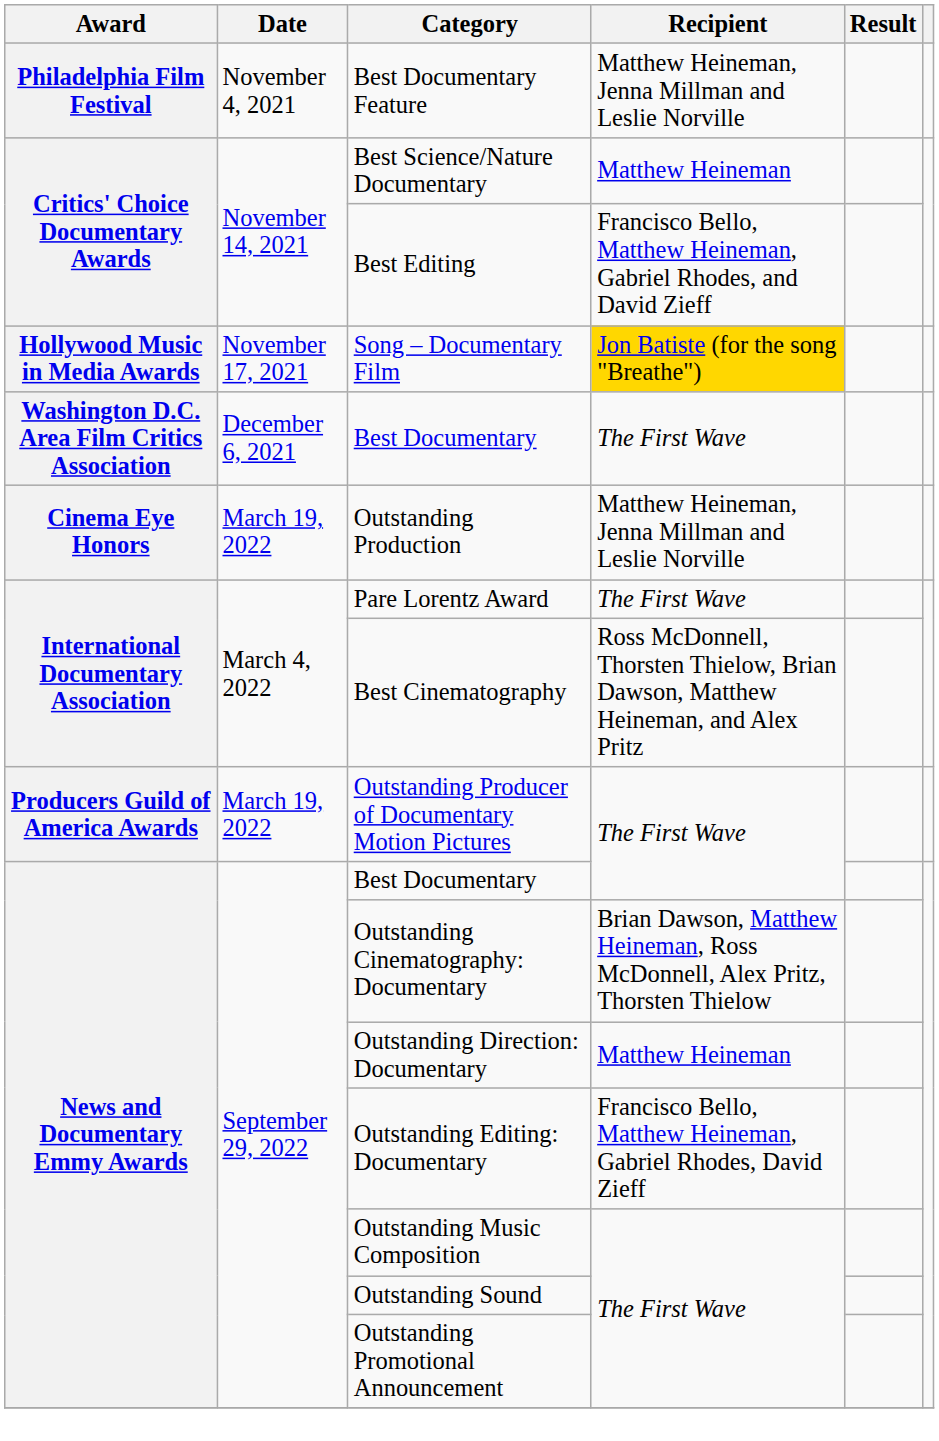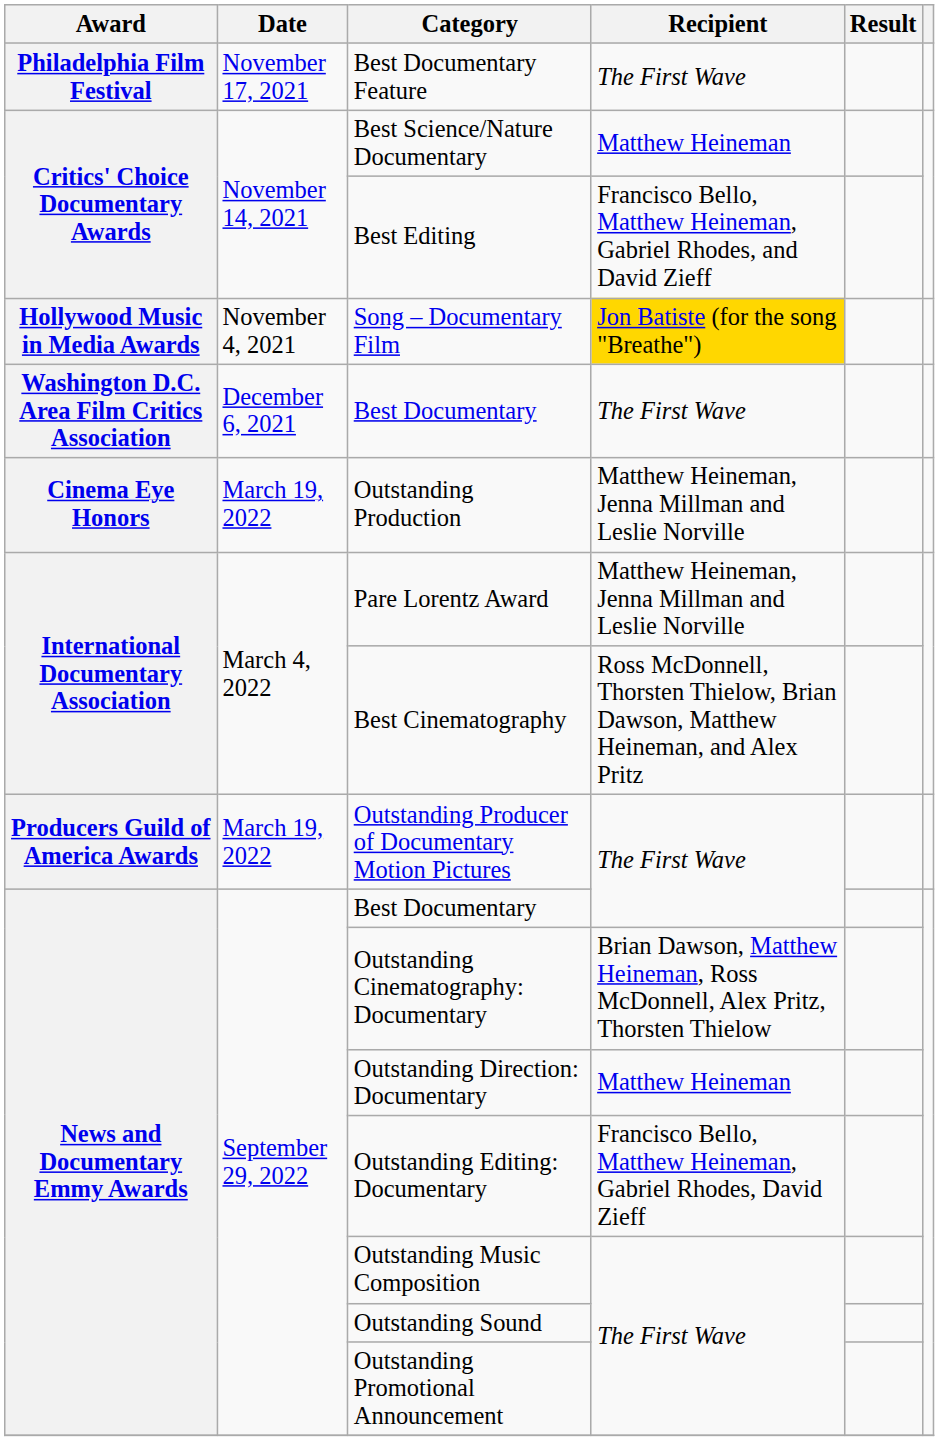 <table class="wikitable sortable plainrowheaders">
 <tr>
 <th>Award</th>
 <th>Date</th>
 <th>Category</th>
 <th>Recipient</th>
 <th>Result</th>
 <th></th>
 </tr>
 <tr>
 <th scope="row"><a href='#'>Philadelphia Film Festival</a></th>
-<td>November 4, 2021</td>
+<td><a href='#'>November 17, 2021</a></td>
 <td>Best Documentary Feature</td>
-<td>Matthew Heineman, Jenna Millman and Leslie Norville</td>
+<td><em>The First Wave</em></td>
 <td></td>
 <td align="center"></td>
 </tr>
 <tr>
 <th scope="row" rowspan="2"><a href='#'>Critics' Choice Documentary Awards</a></th>
 <td rowspan="2"><a href='#'>November 14, 2021</a></td>
 <td>Best Science/Nature Documentary</td>
 <td><a href='#'>Matthew Heineman</a></td>
 <td></td>
 <td rowspan="2" align="center"></td>
 </tr>
 <tr>
 <td>Best Editing</td>
 <td>Francisco Bello, <a href='#'>Matthew Heineman</a>, Gabriel Rhodes, and David Zieff</td>
 <td></td>
 </tr>
 <tr>
 <th scope="row"><a href='#'>Hollywood Music in Media Awards</a></th>
-<td><a href='#'>November 17, 2021</a></td>
+<td>November 4, 2021</td>
 <td><a href='#'>Song – Documentary Film</a></td>
 <td style="background: gold;"><a href='#'>Jon Batiste</a> (for the song "Breathe")</td>
 <td></td>
 <td align="center"></td>
 </tr>
 <tr>
 <th scope="row"><a href='#'>Washington D.C. Area Film Critics Association</a></th>
 <td><a href='#'>December 6, 2021</a></td>
 <td><a href='#'>Best Documentary</a></td>
 <td><em>The First Wave</em></td>
 <td></td>
 <td align="center"></td>
 </tr>
 <tr>
 <th scope="row"><a href='#'>Cinema Eye Honors</a></th>
 <td><a href='#'>March 19, 2022</a></td>
 <td>Outstanding Production</td>
 <td>Matthew Heineman, Jenna Millman and Leslie Norville</td>
 <td></td>
 <td align="center"></td>
 </tr>
 <tr>
 <th scope="row" rowspan="2"><a href='#'>International Documentary Association</a></th>
 <td rowspan="2">March 4, 2022</td>
 <td>Pare Lorentz Award</td>
-<td><em>The First Wave</em></td>
+<td>Matthew Heineman, Jenna Millman and Leslie Norville</td>
 <td></td>
 <td rowspan="2" align="center"></td>
 </tr>
 <tr>
 <td>Best Cinematography</td>
 <td>Ross McDonnell, Thorsten Thielow, Brian Dawson, Matthew Heineman, and Alex Pritz</td>
 <td></td>
 </tr>
 <tr>
 <th scope="row"><a href='#'>Producers Guild of America Awards</a></th>
 <td><a href='#'>March 19, 2022</a></td>
 <td><a href='#'>Outstanding Producer of Documentary Motion Pictures</a></td>
 <td rowspan="2"><em>The First Wave</em></td>
 <td></td>
 <td align="center"></td>
 </tr>
 <tr>
 <th scope="row" rowspan="7"><a href='#'>News and Documentary Emmy Awards</a></th>
 <td rowspan="7"><a href='#'>September 29, 2022</a></td>
 <td>Best Documentary</td>
 <td></td>
 <td rowspan="7" align="center"><br></td>
 </tr>
 <tr>
 <td>Outstanding Cinematography: Documentary</td>
 <td>Brian Dawson, <a href='#'>Matthew Heineman</a>, Ross McDonnell, Alex Pritz, Thorsten Thielow</td>
 <td></td>
 </tr>
 <tr>
 <td>Outstanding Direction: Documentary</td>
 <td><a href='#'>Matthew Heineman</a></td>
 <td></td>
 </tr>
 <tr>
 <td>Outstanding Editing: Documentary</td>
 <td>Francisco Bello, <a href='#'>Matthew Heineman</a>, Gabriel Rhodes, David Zieff</td>
 <td></td>
 </tr>
 <tr>
 <td>Outstanding Music Composition</td>
 <td rowspan="3"><em>The First Wave</em></td>
 <td></td>
 </tr>
 <tr>
 <td>Outstanding Sound</td>
 <td></td>
 </tr>
 <tr>
 <td>Outstanding Promotional Announcement</td>
 <td></td>
 </tr>
 <tr>
 </tr>
 </table>
